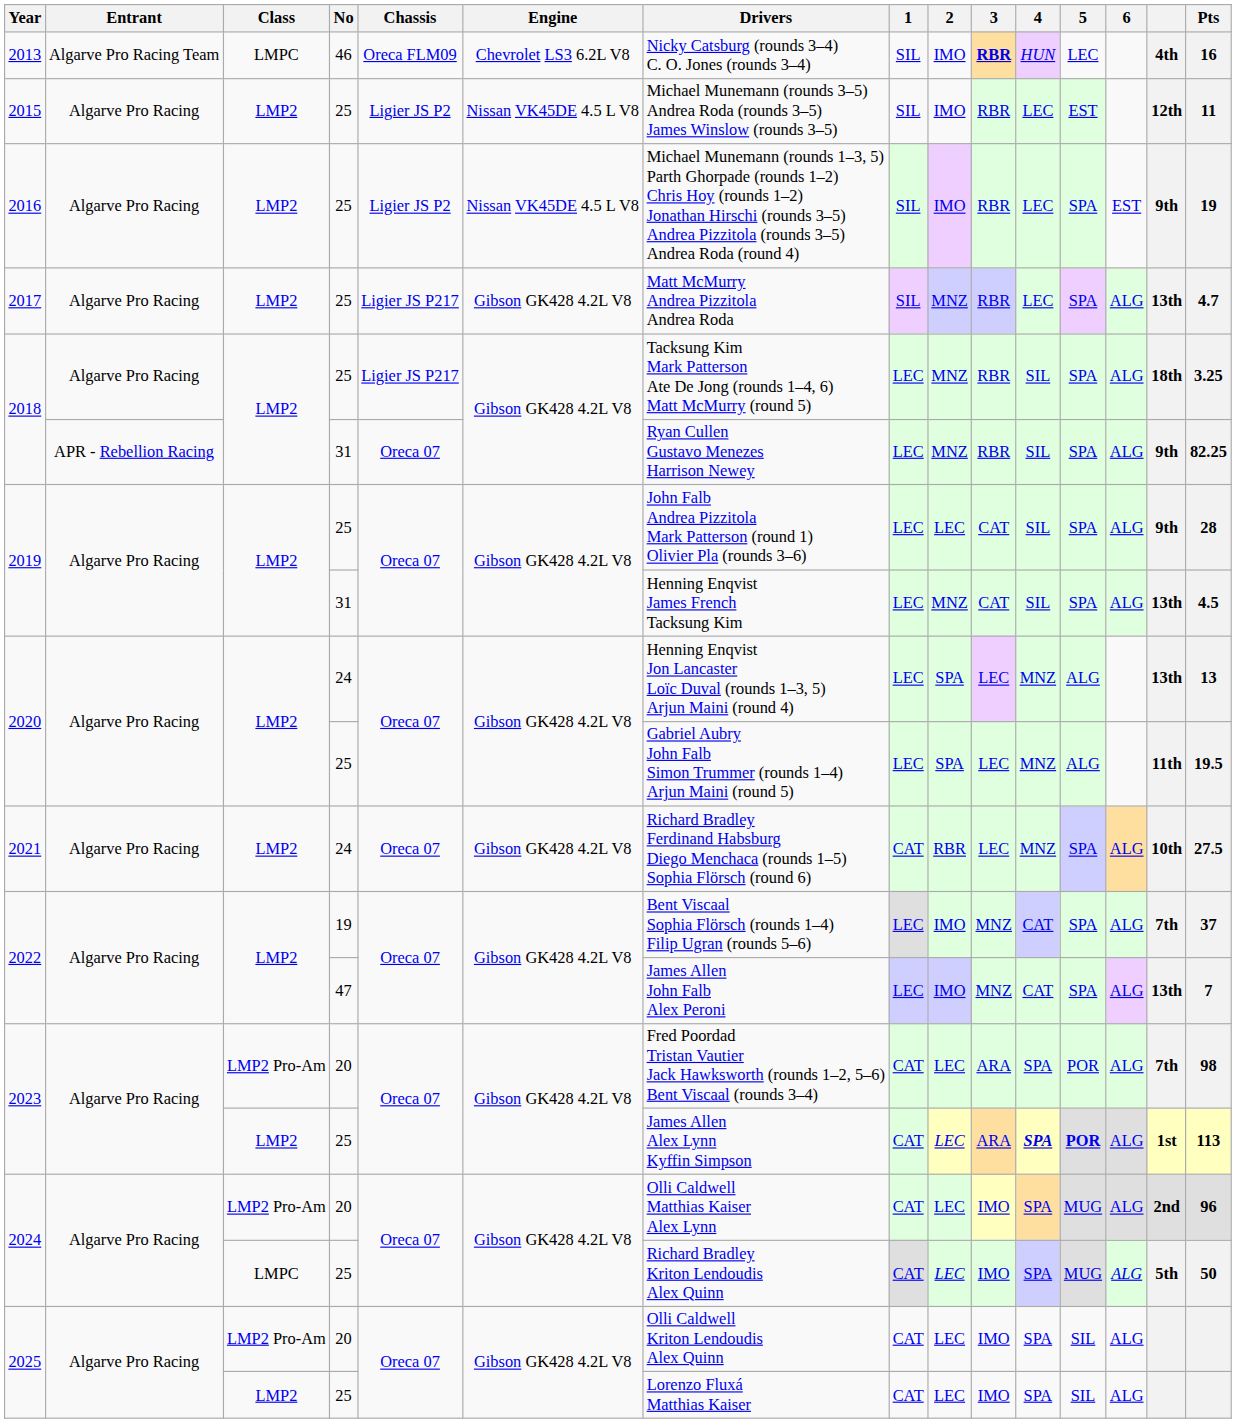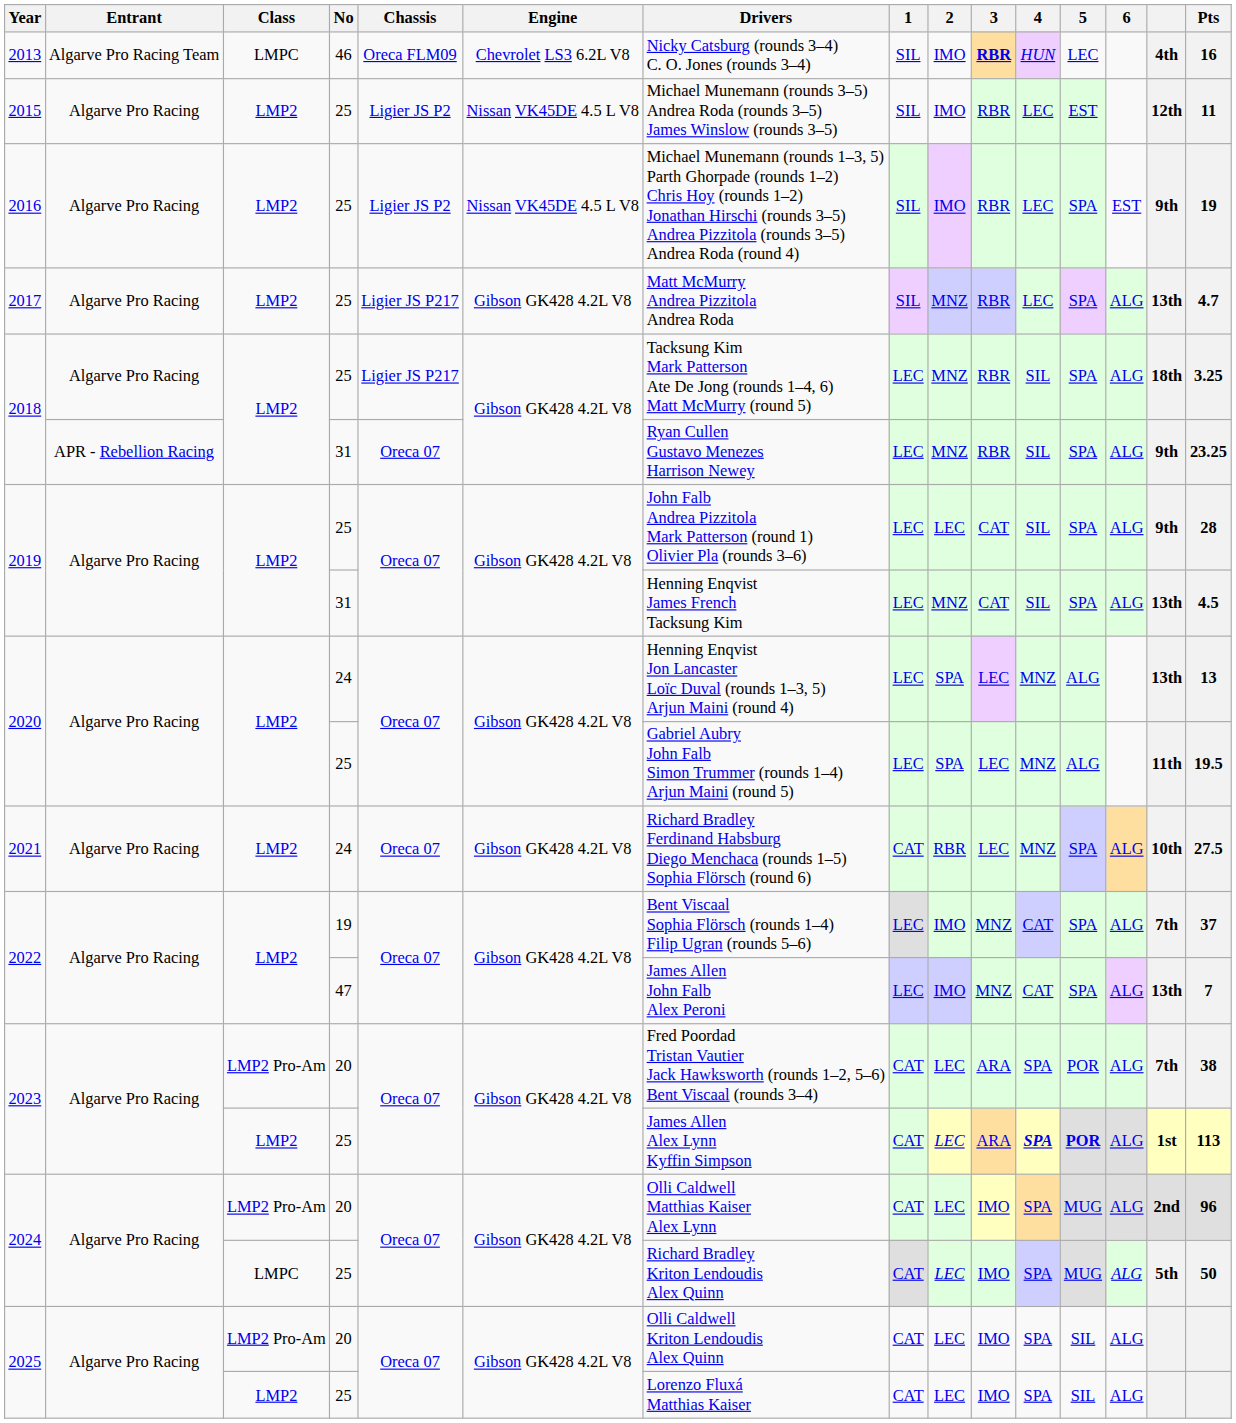 <table class="wikitable" style="font-size: 90%; text-align:center">
 <tr>
 <th>Year</th>
 <th>Entrant</th>
 <th>Class</th>
 <th>No</th>
 <th>Chassis</th>
 <th>Engine</th>
 <th>Drivers</th>
 <th>1</th>
 <th>2</th>
 <th>3</th>
 <th>4</th>
 <th>5</th>
 <th>6</th>
 <th></th>
 <th>Pts</th>
 </tr>
 <tr>
 <td><a href='#'>2013</a></td>
 <td> Algarve Pro Racing Team</td>
 <td>LMPC</td>
 <td>46</td>
 <td><a href='#'>Oreca FLM09</a></td>
 <td><a href='#'>Chevrolet</a> <a href='#'>LS3</a> 6.2L V8</td>
 <td align="left"> <a href='#'>Nicky Catsburg</a> (rounds 3–4)<br> C. O. Jones (rounds 3–4)</td>
 <td style="background:#;"><a href='#'>SIL</a></td>
 <td style="background:#;"><a href='#'>IMO</a></td>
 <td style="background:#FFDF9F;"><strong><a href='#'>RBR</a></strong><br></td>
 <td style="background:#EFCFFF;"><em><a href='#'>HUN</a></em><br></td>
 <td style="background:#;"><a href='#'>LEC</a></td>
 <td></td>
 <th>4th</th>
 <th>16</th>
 </tr>
 <tr>
 <td><a href='#'>2015</a></td>
 <td> Algarve Pro Racing</td>
 <td><a href='#'>LMP2</a></td>
 <td>25</td>
 <td><a href='#'>Ligier JS P2</a></td>
 <td><a href='#'>Nissan</a> <a href='#'>VK45DE</a> 4.5 L V8</td>
 <td align="left"> Michael Munemann (rounds 3–5)<br> Andrea Roda (rounds 3–5)<br> <a href='#'>James Winslow</a> (rounds 3–5)</td>
 <td style="background:#;"><a href='#'>SIL</a></td>
 <td style="background:#;"><a href='#'>IMO</a></td>
 <td style="background:#DFFFDF;"><a href='#'>RBR</a><br></td>
 <td style="background:#DFFFDF;"><a href='#'>LEC</a><br></td>
 <td style="background:#DFFFDF;"><a href='#'>EST</a><br></td>
 <td></td>
 <th>12th</th>
 <th>11</th>
 </tr>
 <tr>
 <td><a href='#'>2016</a></td>
 <td> Algarve Pro Racing</td>
 <td><a href='#'>LMP2</a></td>
 <td>25</td>
 <td><a href='#'>Ligier JS P2</a></td>
 <td><a href='#'>Nissan</a> <a href='#'>VK45DE</a> 4.5 L V8</td>
 <td align="left"> Michael Munemann (rounds 1–3, 5)<br> Parth Ghorpade (rounds 1–2)<br> <a href='#'>Chris Hoy</a> (rounds 1–2)<br> <a href='#'>Jonathan Hirschi</a> (rounds 3–5)<br> <a href='#'>Andrea Pizzitola</a> (rounds 3–5)<br> Andrea Roda (round 4)</td>
 <td style="background:#DFFFDF;"><a href='#'>SIL</a><br></td>
 <td style="background:#EFCFFF;"><a href='#'>IMO</a><br></td>
 <td style="background:#DFFFDF;"><a href='#'>RBR</a><br></td>
 <td style="background:#DFFFDF;"><a href='#'>LEC</a><br></td>
 <td style="background:#DFFFDF;"><a href='#'>SPA</a><br></td>
 <td style="background:#;"><a href='#'>EST</a></td>
 <th>9th</th>
 <th>19</th>
 </tr>
 <tr>
 <td><a href='#'>2017</a></td>
 <td> Algarve Pro Racing</td>
 <td><a href='#'>LMP2</a></td>
 <td>25</td>
 <td><a href='#'>Ligier JS P217</a></td>
 <td><a href='#'>Gibson</a> GK428 4.2L V8</td>
 <td align="left"> <a href='#'>Matt McMurry</a><br> <a href='#'>Andrea Pizzitola</a><br> Andrea Roda</td>
 <td style="background:#EFCFFF;"><a href='#'>SIL</a><br></td>
 <td style="background:#CFCFFF;"><a href='#'>MNZ</a><br></td>
 <td style="background:#CFCFFF;"><a href='#'>RBR</a><br></td>
 <td style="background:#DFFFDF;"><a href='#'>LEC</a><br></td>
 <td style="background:#EFCFFF;"><a href='#'>SPA</a><br></td>
 <td style="background:#DFFFDF;"><a href='#'>ALG</a><br></td>
 <th>13th</th>
 <th>4.7</th>
 </tr>
 <tr>
 <td rowspan="2"><a href='#'>2018</a></td>
 <td> Algarve Pro Racing</td>
 <td rowspan="2"><a href='#'>LMP2</a></td>
 <td>25</td>
 <td><a href='#'>Ligier JS P217</a></td>
 <td rowspan="2"><a href='#'>Gibson</a> GK428 4.2L V8</td>
 <td align="left"> Tacksung Kim<br> <a href='#'>Mark Patterson</a><br> Ate De Jong (rounds 1–4, 6)<br> <a href='#'>Matt McMurry</a> (round 5)</td>
 <td style="background:#DFFFDF;"><a href='#'>LEC</a><br></td>
 <td style="background:#DFFFDF;"><a href='#'>MNZ</a><br></td>
 <td style="background:#DFFFDF;"><a href='#'>RBR</a><br></td>
 <td style="background:#DFFFDF;"><a href='#'>SIL</a><br></td>
 <td style="background:#DFFFDF;"><a href='#'>SPA</a><br></td>
 <td style="background:#DFFFDF;"><a href='#'>ALG</a><br></td>
 <th>18th</th>
 <th>3.25</th>
 </tr>
 <tr>
 <td> APR - <a href='#'>Rebellion Racing</a></td>
 <td>31</td>
 <td><a href='#'>Oreca 07</a></td>
 <td align="left"> <a href='#'>Ryan Cullen</a><br> <a href='#'>Gustavo Menezes</a><br> <a href='#'>Harrison Newey</a></td>
 <td style="background:#DFFFDF;"><a href='#'>LEC</a><br></td>
 <td style="background:#DFFFDF;"><a href='#'>MNZ</a><br></td>
 <td style="background:#DFFFDF;"><a href='#'>RBR</a><br></td>
 <td style="background:#DFFFDF;"><a href='#'>SIL</a><br></td>
 <td style="background:#DFFFDF;"><a href='#'>SPA</a><br></td>
 <td style="background:#DFFFDF;"><a href='#'>ALG</a><br></td>
 <th>9th</th>
-<th>82.25</th>
+<th>23.25</th>
 </tr>
 <tr>
 <td rowspan="2"><a href='#'>2019</a></td>
 <td rowspan="2"> Algarve Pro Racing</td>
 <td rowspan="2"><a href='#'>LMP2</a></td>
 <td>25</td>
 <td rowspan="2"><a href='#'>Oreca 07</a></td>
 <td rowspan="2"><a href='#'>Gibson</a> GK428 4.2L V8</td>
 <td align="left"> <a href='#'>John Falb</a><br> <a href='#'>Andrea Pizzitola</a><br> <a href='#'>Mark Patterson</a> (round 1)<br> <a href='#'>Olivier Pla</a> (rounds 3–6)</td>
 <td style="background:#DFFFDF;"><a href='#'>LEC</a><br></td>
 <td style="background:#DFFFDF;"><a href='#'>LEC</a><br></td>
 <td style="background:#DFFFDF;"><a href='#'>CAT</a><br></td>
 <td style="background:#DFFFDF;"><a href='#'>SIL</a><br></td>
 <td style="background:#DFFFDF;"><a href='#'>SPA</a><br></td>
 <td style="background:#DFFFDF;"><a href='#'>ALG</a><br></td>
 <th>9th</th>
 <th>28</th>
 </tr>
 <tr>
 <td>31</td>
 <td align="left"> Henning Enqvist<br> <a href='#'>James French</a><br> Tacksung Kim</td>
 <td style="background:#DFFFDF;"><a href='#'>LEC</a><br></td>
 <td style="background:#DFFFDF;"><a href='#'>MNZ</a><br></td>
 <td style="background:#DFFFDF;"><a href='#'>CAT</a><br></td>
 <td style="background:#DFFFDF;"><a href='#'>SIL</a><br></td>
 <td style="background:#DFFFDF;"><a href='#'>SPA</a><br></td>
 <td style="background:#DFFFDF;"><a href='#'>ALG</a><br></td>
 <th>13th</th>
 <th>4.5</th>
 </tr>
 <tr>
 <td rowspan="2"><a href='#'>2020</a></td>
 <td rowspan="2"> Algarve Pro Racing</td>
 <td rowspan="2"><a href='#'>LMP2</a></td>
 <td>24</td>
 <td rowspan="2"><a href='#'>Oreca 07</a></td>
 <td rowspan="2"><a href='#'>Gibson</a> GK428 4.2L V8</td>
 <td align="left"> Henning Enqvist<br> <a href='#'>Jon Lancaster</a><br> <a href='#'>Loïc Duval</a> (rounds 1–3, 5)<br> <a href='#'>Arjun Maini</a> (round 4)</td>
 <td style="background:#DFFFDF;"><a href='#'>LEC</a><br></td>
 <td style="background:#DFFFDF;"><a href='#'>SPA</a><br></td>
 <td style="background:#EFCFFF;"><a href='#'>LEC</a><br></td>
 <td style="background:#DFFFDF;"><a href='#'>MNZ</a><br></td>
 <td style="background:#DFFFDF;"><a href='#'>ALG</a><br></td>
 <td></td>
 <th>13th</th>
 <th>13</th>
 </tr>
 <tr>
 <td>25</td>
 <td align="left"> <a href='#'>Gabriel Aubry</a><br> <a href='#'>John Falb</a><br> <a href='#'>Simon Trummer</a> (rounds 1–4)<br> <a href='#'>Arjun Maini</a> (round 5)</td>
 <td style="background:#DFFFDF;"><a href='#'>LEC</a><br></td>
 <td style="background:#DFFFDF;"><a href='#'>SPA</a><br></td>
 <td style="background:#DFFFDF;"><a href='#'>LEC</a><br></td>
 <td style="background:#DFFFDF;"><a href='#'>MNZ</a><br></td>
 <td style="background:#DFFFDF;"><a href='#'>ALG</a><br></td>
 <td></td>
 <th>11th</th>
 <th>19.5</th>
 </tr>
 <tr>
 <td><a href='#'>2021</a></td>
 <td> Algarve Pro Racing</td>
 <td><a href='#'>LMP2</a></td>
 <td>24</td>
 <td><a href='#'>Oreca 07</a></td>
 <td><a href='#'>Gibson</a> GK428 4.2L V8</td>
 <td align="left"> <a href='#'>Richard Bradley</a><br> <a href='#'>Ferdinand Habsburg</a><br> <a href='#'>Diego Menchaca</a> (rounds 1–5)<br> <a href='#'>Sophia Flörsch</a> (round 6)</td>
 <td style="background:#DFFFDF;"><a href='#'>CAT</a><br></td>
 <td style="background:#DFFFDF;"><a href='#'>RBR</a><br></td>
 <td style="background:#DFFFDF;"><a href='#'>LEC</a><br></td>
 <td style="background:#DFFFDF;"><a href='#'>MNZ</a><br></td>
 <td style="background:#CFCFFF;"><a href='#'>SPA</a><br></td>
 <td style="background:#FFDF9F;"><a href='#'>ALG</a><br></td>
 <th>10th</th>
 <th>27.5</th>
 </tr>
 <tr>
 <td rowspan="2"><a href='#'>2022</a></td>
 <td rowspan="2"> Algarve Pro Racing</td>
 <td rowspan="2"><a href='#'>LMP2</a></td>
 <td>19</td>
 <td rowspan="2"><a href='#'>Oreca 07</a></td>
 <td rowspan="2"><a href='#'>Gibson</a> GK428 4.2L V8</td>
 <td align="left"> <a href='#'>Bent Viscaal</a><br> <a href='#'>Sophia Flörsch</a> (rounds 1–4)<br> <a href='#'>Filip Ugran</a> (rounds 5–6)</td>
 <td style="background:#DFDFDF;"><a href='#'>LEC</a><br></td>
 <td style="background:#DFFFDF;"><a href='#'>IMO</a><br></td>
 <td style="background:#DFFFDF;"><a href='#'>MNZ</a><br></td>
 <td style="background:#CFCFFF;"><a href='#'>CAT</a><br></td>
 <td style="background:#DFFFDF;"><a href='#'>SPA</a><br></td>
 <td style="background:#DFFFDF;"><a href='#'>ALG</a><br></td>
 <th>7th</th>
 <th>37</th>
 </tr>
 <tr>
 <td>47</td>
 <td align="left"> <a href='#'>James Allen</a><br> <a href='#'>John Falb</a><br> <a href='#'>Alex Peroni</a></td>
 <td style="background:#CFCFFF;"><a href='#'>LEC</a><br></td>
 <td style="background:#CFCFFF;"><a href='#'>IMO</a><br></td>
 <td style="background:#DFFFDF;"><a href='#'>MNZ</a><br></td>
 <td style="background:#DFFFDF;"><a href='#'>CAT</a><br></td>
 <td style="background:#DFFFDF;"><a href='#'>SPA</a><br></td>
 <td style="background:#EFCFFF;"><a href='#'>ALG</a><br></td>
 <th>13th</th>
 <th>7</th>
 </tr>
 <tr>
 <td rowspan="2"><a href='#'>2023</a></td>
 <td rowspan="2"> Algarve Pro Racing</td>
 <td><a href='#'>LMP2</a> Pro-Am</td>
 <td>20</td>
 <td rowspan="2"><a href='#'>Oreca 07</a></td>
 <td rowspan="2"><a href='#'>Gibson</a> GK428 4.2L V8</td>
 <td align="left"> Fred Poordad<br> <a href='#'>Tristan Vautier</a><br> <a href='#'>Jack Hawksworth</a> (rounds 1–2, 5–6)<br> <a href='#'>Bent Viscaal</a> (rounds 3–4)</td>
 <td style="background:#DFFFDF;"><a href='#'>CAT</a><br></td>
 <td style="background:#DFFFDF;"><a href='#'>LEC</a><br></td>
 <td style="background:#DFFFDF;"><a href='#'>ARA</a><br></td>
 <td style="background:#DFFFDF;"><a href='#'>SPA</a><br></td>
 <td style="background:#DFFFDF;"><a href='#'>POR</a><br></td>
 <td style="background:#DFFFDF;"><a href='#'>ALG</a><br></td>
 <th>7th</th>
-<th>98</th>
+<th>38</th>
 </tr>
 <tr>
 <td><a href='#'>LMP2</a></td>
 <td>25</td>
 <td align="left"> <a href='#'>James Allen</a><br> <a href='#'>Alex Lynn</a><br> <a href='#'>Kyffin Simpson</a></td>
 <td style="background:#DFFFDF;"><a href='#'>CAT</a><br></td>
 <td style="background:#FFFFBF;"><em><a href='#'>LEC</a></em><br></td>
 <td style="background:#FFDF9F;"><a href='#'>ARA</a><br></td>
 <td style="background:#FFFFBF;"><strong><em><a href='#'>SPA</a></em></strong><br></td>
 <td style="background:#DFDFDF;"><strong><a href='#'>POR</a></strong><br></td>
 <td style="background:#DFDFDF;"><a href='#'>ALG</a><br></td>
 <th style="background:#FFFFBF;">1st</th>
 <th style="background:#FFFFBF;">113</th>
 </tr>
 <tr>
 <td rowspan="2"><a href='#'>2024</a></td>
 <td rowspan="2"> Algarve Pro Racing</td>
 <td><a href='#'>LMP2</a> Pro-Am</td>
 <td>20</td>
 <td rowspan="2"><a href='#'>Oreca 07</a></td>
 <td rowspan="2"><a href='#'>Gibson</a> GK428 4.2L V8</td>
 <td align="left"> <a href='#'>Olli Caldwell</a><br> <a href='#'>Matthias Kaiser</a><br> <a href='#'>Alex Lynn</a></td>
 <td style="background:#DFFFDF;"><a href='#'>CAT</a><br></td>
 <td style="background:#DFFFDF;"><a href='#'>LEC</a><br></td>
 <td style="background:#FFFFBF;"><a href='#'>IMO</a><br></td>
 <td style="background:#FFDF9F;"><a href='#'>SPA</a><br></td>
 <td style="background:#DFDFDF;"><a href='#'>MUG</a><br></td>
 <td style="background:#DFDFDF;"><a href='#'>ALG</a><br></td>
 <th style="background:#DFDFDF;">2nd</th>
 <th style="background:#DFDFDF;">96</th>
 </tr>
 <tr>
 <td>LMPC</td>
 <td>25</td>
 <td align="left"> <a href='#'>Richard Bradley</a><br> <a href='#'>Kriton Lendoudis</a><br> <a href='#'>Alex Quinn</a></td>
 <td style="background:#DFDFDF;"><a href='#'>CAT</a><br></td>
 <td style="background:#DFFFDF;"><em><a href='#'>LEC</a></em><br></td>
 <td style="background:#DFFFDF;"><a href='#'>IMO</a><br></td>
 <td style="background:#CFCFFF;"><a href='#'>SPA</a><br></td>
 <td style="background:#DFDFDF;"><a href='#'>MUG</a><br></td>
 <td style="background:#DFFFDF;"><em><a href='#'>ALG</a></em><br></td>
 <th style="background:#;">5th</th>
 <th style="background:#;">50</th>
 </tr>
 <tr>
 <td rowspan="2"><a href='#'>2025</a></td>
 <td rowspan="2"> Algarve Pro Racing</td>
 <td><a href='#'>LMP2</a> Pro-Am</td>
 <td>20</td>
 <td rowspan="2"><a href='#'>Oreca 07</a></td>
 <td rowspan="2"><a href='#'>Gibson</a> GK428 4.2L V8</td>
 <td align="left"> <a href='#'>Olli Caldwell</a><br> <a href='#'>Kriton Lendoudis</a><br> <a href='#'>Alex Quinn</a></td>
 <td style="background:#;"><a href='#'>CAT</a></td>
 <td style="background:#;"><a href='#'>LEC</a></td>
 <td style="background:#;"><a href='#'>IMO</a></td>
 <td style="background:#;"><a href='#'>SPA</a></td>
 <td style="background:#;"><a href='#'>SIL</a></td>
 <td style="background:#;"><a href='#'>ALG</a></td>
 <th></th>
 <th></th>
 </tr>
 <tr>
 <td><a href='#'>LMP2</a></td>
 <td>25</td>
 <td align="left"> <a href='#'>Lorenzo Fluxá</a><br> <a href='#'>Matthias Kaiser</a></td>
 <td style="background:#;"><a href='#'>CAT</a></td>
 <td style="background:#;"><a href='#'>LEC</a></td>
 <td style="background:#;"><a href='#'>IMO</a></td>
 <td style="background:#;"><a href='#'>SPA</a></td>
 <td style="background:#;"><a href='#'>SIL</a></td>
 <td style="background:#;"><a href='#'>ALG</a></td>
 <th></th>
 <th></th>
 </tr>
 </table>
